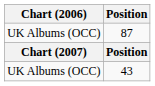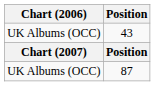 <table class="wikitable">
 <tr>
 <th>Chart (2006)</th>
 <th>Position</th>
 </tr>
 <tr>
 <td>UK Albums (OCC)</td>
-<td align="center">87</td>
+<td align="center">43</td>
 </tr>
 <tr>
 <th>Chart (2007)</th>
 <th>Position</th>
 </tr>
 <tr>
 <td>UK Albums (OCC)</td>
-<td align="center">43</td>
+<td align="center">87</td>
 </tr>
 </table>
